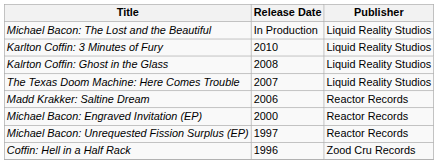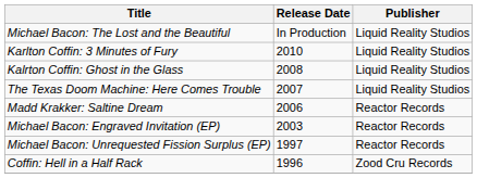 <table class="wikitable">
 <tr>
 <th>Title</th>
 <th>Release Date</th>
 <th>Publisher</th>
 </tr>
 <tr>
 <td><em>Michael Bacon: The Lost and the Beautiful</em></td>
 <td>In Production</td>
 <td>Liquid Reality Studios</td>
 </tr>
 <tr>
 <td><em>Karlton Coffin: 3 Minutes of Fury</em></td>
 <td>2010</td>
 <td>Liquid Reality Studios</td>
 </tr>
 <tr>
 <td><em>Kalrton Coffin: Ghost in the Glass</em></td>
 <td>2008</td>
 <td>Liquid Reality Studios</td>
 </tr>
 <tr>
 <td><em>The Texas Doom Machine: Here Comes Trouble</em></td>
 <td>2007</td>
 <td>Liquid Reality Studios</td>
 </tr>
 <tr>
 <td><em>Madd Krakker: Saltine Dream</em></td>
 <td>2006</td>
 <td>Reactor Records</td>
 </tr>
 <tr>
 <td><em>Michael Bacon: Engraved Invitation (EP)</em></td>
-<td>2000</td>
+<td>2003</td>
 <td>Reactor Records</td>
 </tr>
 <tr>
 <td><em>Michael Bacon: Unrequested Fission Surplus (EP)</em></td>
 <td>1997</td>
 <td>Reactor Records</td>
 </tr>
 <tr>
 <td><em>Coffin: Hell in a Half Rack</em></td>
 <td>1996</td>
 <td>Zood Cru Records</td>
 </tr>
 <tr>
 </tr>
 </table>
